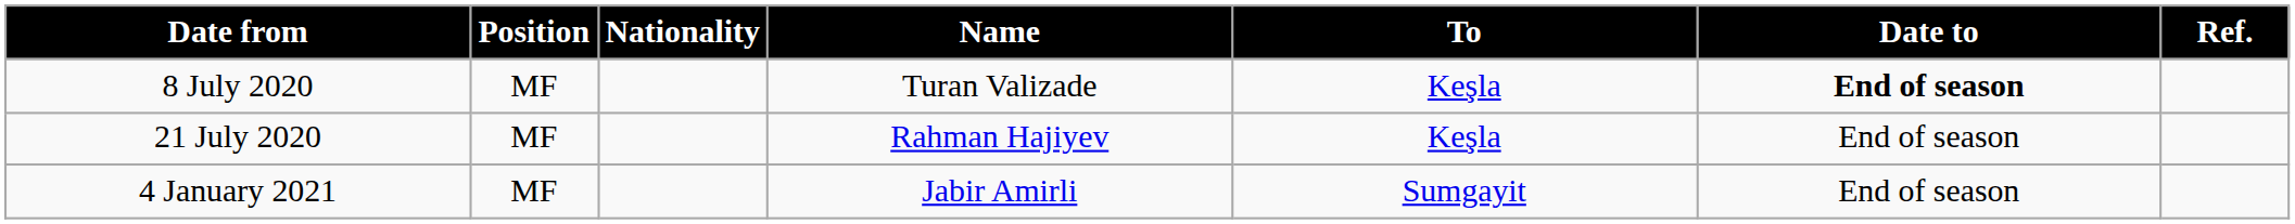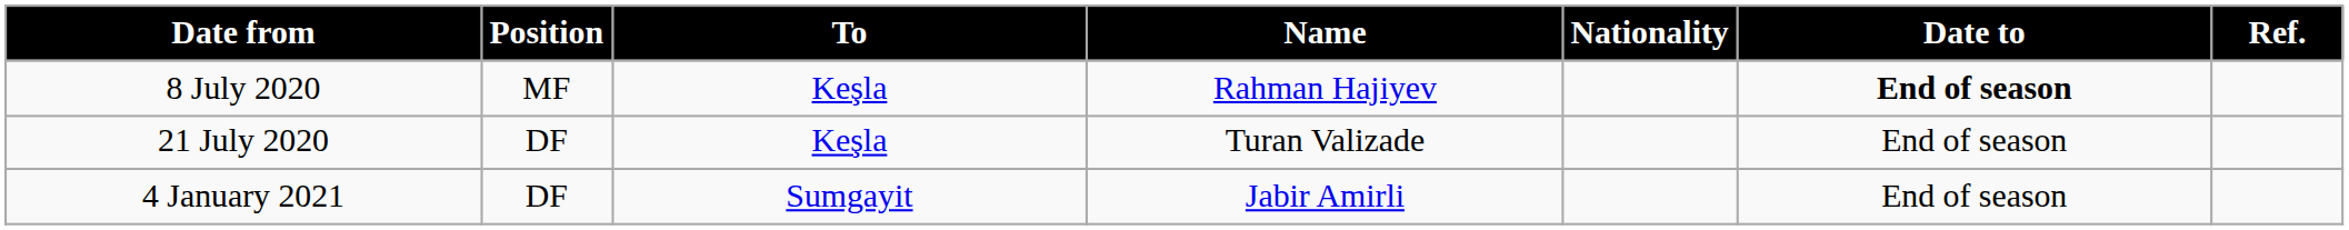 <table class="wikitable" style="text-align:center; font-size:90%; ">
 <tr>
 <th style="background:#000000; color:#fff; width:200px;">Date from</th>
 <th style="background:#000000; color:#fff; width:50px;">Position</th>
+<th style="background:#000000; color:#fff; width:200px;">To</th>
+<th style="background:#000000; color:#fff; width:200px;">Name</th>
 <th style="background:#000000; color:#fff; width:50px;">Nationality</th>
-<th style="background:#000000; color:#fff; width:200px;">Name</th>
-<th style="background:#000000; color:#fff; width:200px;">To</th>
 <th style="background:#000000; color:#fff; width:200px;">Date to</th>
 <th style="background:#000000; color:#fff; width:50px;">Ref.</th>
 </tr>
 <tr>
 <td>8 July 2020</td>
 <td>MF</td>
+<td><a href='#'>Keşla</a></td>
+<td><a href='#'>Rahman Hajiyev</a></td>
 <td></td>
-<td>Turan Valizade</td>
-<td><a href='#'>Keşla</a></td>
 <td><strong>End of season</strong></td>
 <td></td>
 </tr>
 <tr>
 <td>21 July 2020</td>
-<td>MF</td>
+<td>DF</td>
+<td><a href='#'>Keşla</a></td>
+<td>Turan Valizade</td>
 <td></td>
-<td><a href='#'>Rahman Hajiyev</a></td>
-<td><a href='#'>Keşla</a></td>
 <td>End of season</td>
 <td></td>
 </tr>
 <tr>
 <td>4 January 2021</td>
-<td>MF</td>
+<td>DF</td>
+<td><a href='#'>Sumgayit</a></td>
+<td><a href='#'>Jabir Amirli</a></td>
 <td></td>
-<td><a href='#'>Jabir Amirli</a></td>
-<td><a href='#'>Sumgayit</a></td>
 <td>End of season</td>
 <td></td>
 </tr>
 </table>
